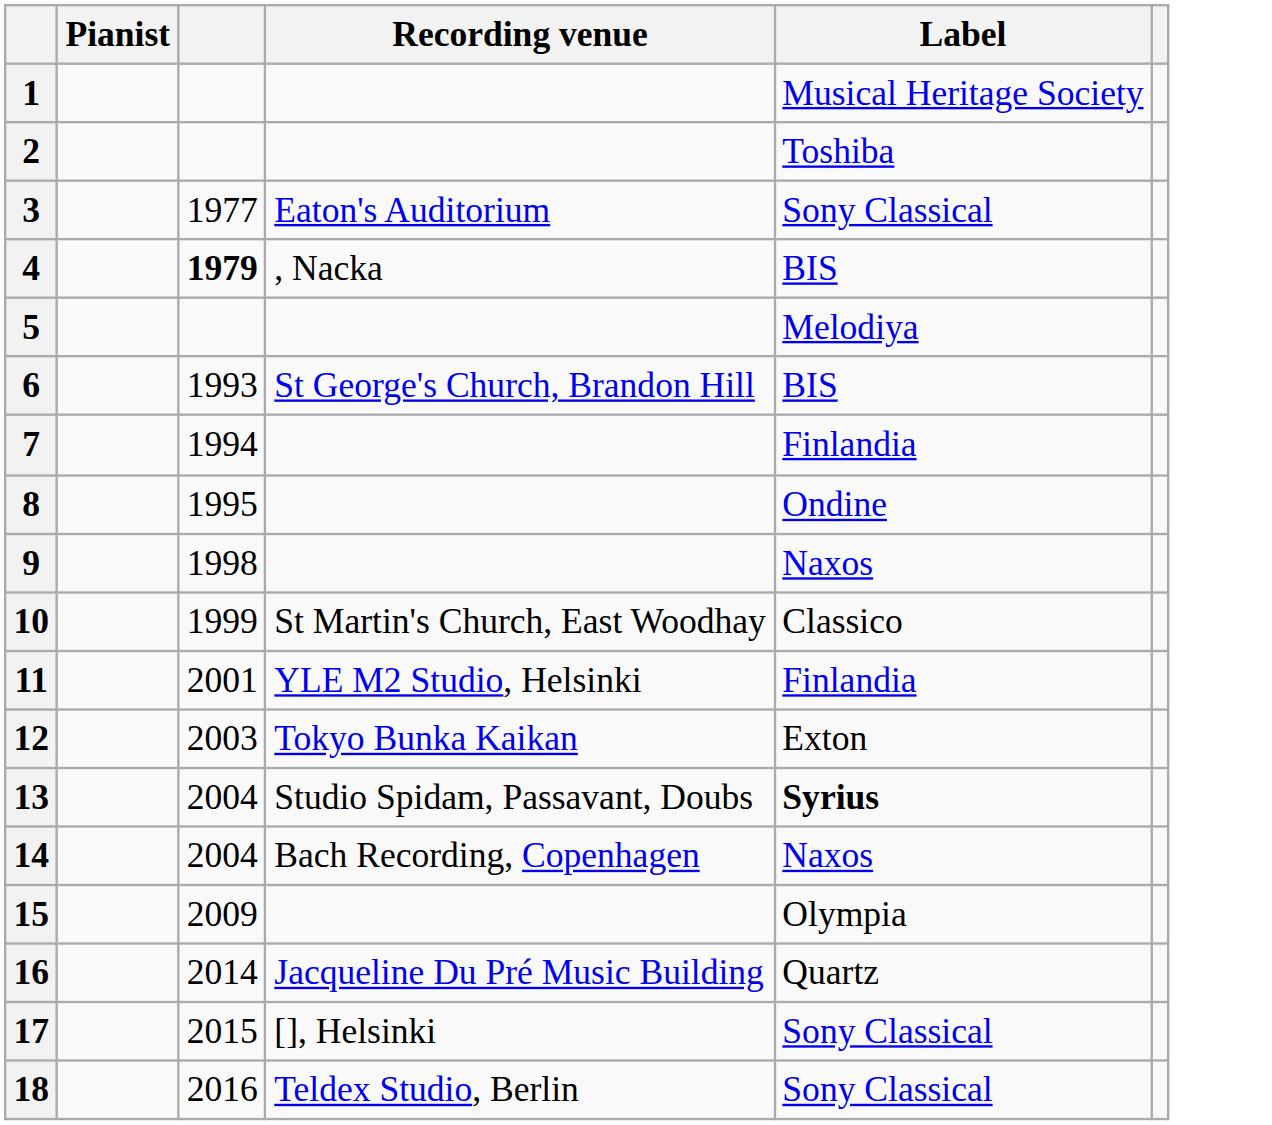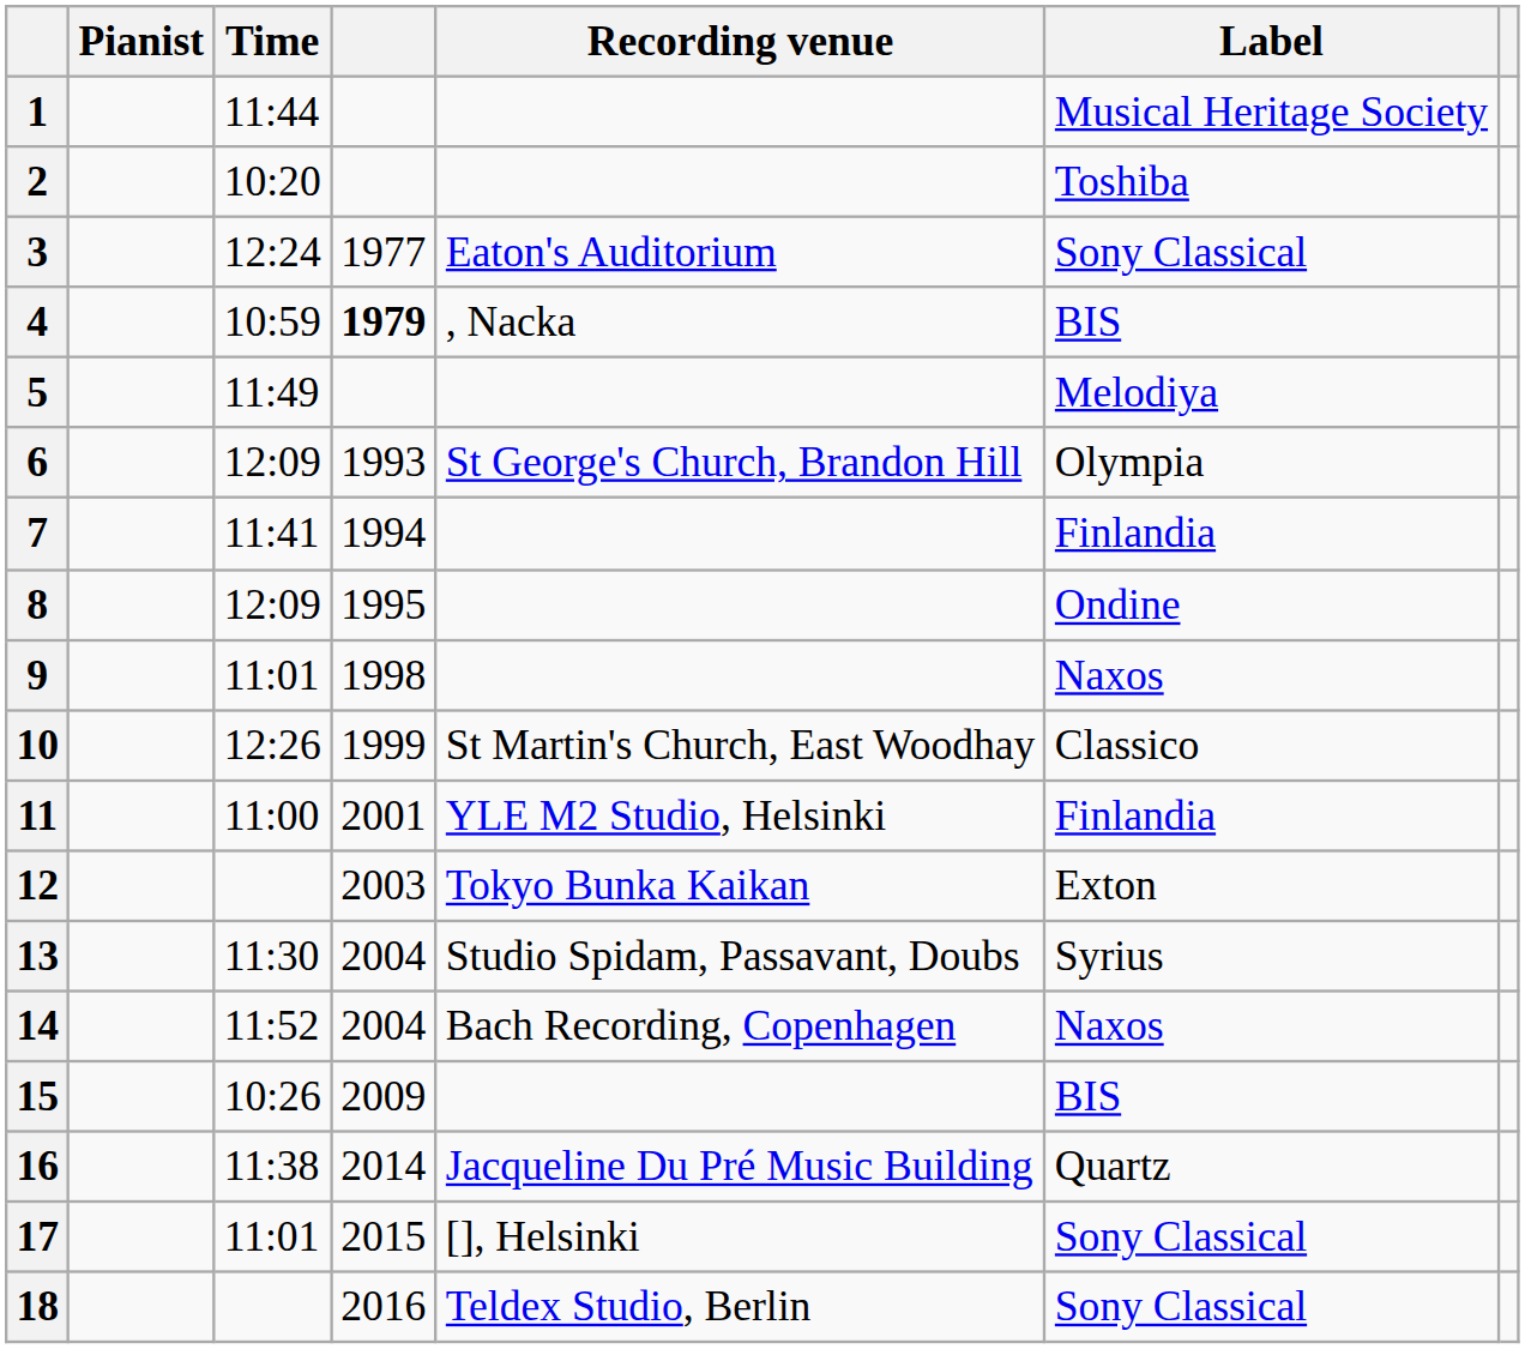 <table class="wikitable" style="margin-right:0; font-size:95%">
 <tr>
 <th scope="col"></th>
 <th scope="col">Pianist</th>
+<th scope="col">Time</th>
 <th scope="col"></th>
 <th scope="col">Recording venue</th>
 <th scope="col">Label</th>
 <th scope="col"class="unsortable"></th>
 </tr>
 <tr>
 <th scope="row">1</th>
 <td></td>
+<td>11:44</td>
 <td></td>
 <td></td>
 <td><a href='#'>Musical Heritage Society</a></td>
 <td></td>
 </tr>
 <tr>
 <th scope="row">2</th>
 <td></td>
+<td>10:20</td>
 <td></td>
 <td></td>
 <td><a href='#'>Toshiba</a></td>
 <td></td>
 </tr>
 <tr>
 <th scope="row">3</th>
 <td></td>
+<td>12:24</td>
 <td>1977</td>
 <td><a href='#'>Eaton's Auditorium</a></td>
 <td><a href='#'>Sony Classical</a></td>
 <td></td>
 </tr>
 <tr>
 <th scope="row">4</th>
 <td></td>
+<td>10:59</td>
 <td><strong>1979</strong></td>
 <td>, Nacka</td>
 <td><a href='#'>BIS</a></td>
 <td></td>
 </tr>
 <tr>
 <th scope="row">5</th>
 <td></td>
+<td>11:49</td>
 <td></td>
 <td></td>
 <td><a href='#'>Melodiya</a></td>
 <td></td>
 </tr>
 <tr>
 <th scope="row">6</th>
 <td></td>
+<td>12:09</td>
 <td>1993</td>
 <td><a href='#'>St George's Church, Brandon Hill</a></td>
-<td><a href='#'>BIS</a></td>
+<td>Olympia</td>
 <td></td>
 </tr>
 <tr>
 <th scope="row">7</th>
 <td></td>
+<td>11:41</td>
 <td>1994</td>
 <td></td>
 <td><a href='#'>Finlandia</a></td>
 <td></td>
 </tr>
 <tr>
 <th scope="row">8</th>
 <td></td>
+<td>12:09</td>
 <td>1995</td>
 <td></td>
 <td><a href='#'>Ondine</a></td>
 <td></td>
 </tr>
 <tr>
 <th scope="row">9</th>
 <td></td>
+<td>11:01</td>
 <td>1998</td>
 <td></td>
 <td><a href='#'>Naxos</a></td>
 <td></td>
 </tr>
 <tr>
 <th scope="row">10</th>
 <td></td>
+<td>12:26</td>
 <td>1999</td>
 <td>St Martin's Church, East Woodhay</td>
 <td>Classico</td>
 <td></td>
 </tr>
 <tr>
 <th scope="row">11</th>
 <td></td>
+<td>11:00</td>
 <td>2001</td>
 <td><a href='#'>YLE M2 Studio</a>, Helsinki</td>
 <td><a href='#'>Finlandia</a></td>
 <td></td>
 </tr>
 <tr>
 <th scope="row">12</th>
+<td></td>
 <td></td>
 <td>2003</td>
 <td><a href='#'>Tokyo Bunka Kaikan</a></td>
 <td>Exton</td>
 <td></td>
 </tr>
 <tr>
 <th scope="row">13</th>
 <td></td>
+<td>11:30</td>
 <td>2004</td>
 <td>Studio Spidam, Passavant, Doubs</td>
-<td><strong>Syrius</strong></td>
+<td>Syrius</td>
 <td></td>
 </tr>
 <tr>
 <th scope="row">14</th>
 <td></td>
+<td>11:52</td>
 <td>2004</td>
 <td>Bach Recording, <a href='#'>Copenhagen</a></td>
 <td><a href='#'>Naxos</a></td>
 <td></td>
 </tr>
 <tr>
 <th scope="row">15</th>
 <td></td>
+<td>10:26</td>
 <td>2009</td>
 <td></td>
-<td>Olympia</td>
+<td><a href='#'>BIS</a></td>
 <td></td>
 </tr>
 <tr>
 <th scope="row">16</th>
 <td></td>
+<td>11:38</td>
 <td>2014</td>
 <td><a href='#'>Jacqueline Du Pré Music Building</a></td>
 <td>Quartz</td>
 <td></td>
 </tr>
 <tr>
 <th scope="row">17</th>
 <td></td>
+<td>11:01</td>
 <td>2015</td>
 <td>[], Helsinki</td>
 <td><a href='#'>Sony Classical</a></td>
 <td></td>
 </tr>
 <tr>
 <th scope="row">18</th>
 <td></td>
+<td></td>
 <td>2016</td>
 <td><a href='#'>Teldex Studio</a>, Berlin</td>
 <td><a href='#'>Sony Classical</a></td>
 <td></td>
 </tr>
 </table>
